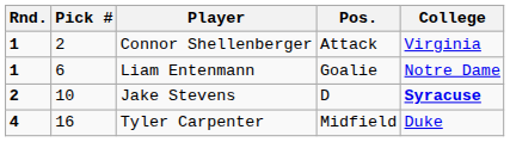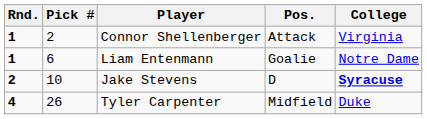 <table class="wikitable">
 <tr>
 <th>Rnd.</th>
 <th>Pick #</th>
 <th>Player</th>
 <th>Pos.</th>
 <th>College</th>
 </tr>
 <tr>
 <td><strong>1</strong></td>
 <td>2</td>
 <td>Connor Shellenberger</td>
 <td>Attack</td>
 <td><a href='#'>Virginia</a></td>
 </tr>
 <tr>
 <td><strong>1</strong></td>
 <td>6</td>
 <td>Liam Entenmann</td>
 <td>Goalie</td>
 <td><a href='#'>Notre Dame</a></td>
 </tr>
 <tr>
 <td><strong>2</strong></td>
 <td>10</td>
 <td>Jake Stevens</td>
 <td>D</td>
 <td><strong><a href='#'>Syracuse</a></strong></td>
 </tr>
 <tr>
 <td><strong>4</strong></td>
-<td>16</td>
+<td>26</td>
 <td>Tyler Carpenter</td>
 <td>Midfield</td>
 <td><a href='#'>Duke</a></td>
 </tr>
 </table>
